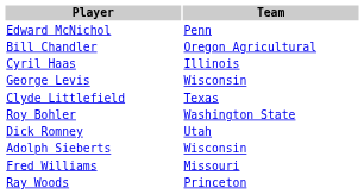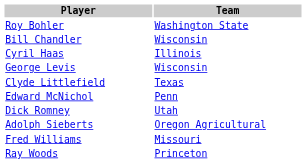 <table style="width:400px" "border:'1' 'solid' 'gray'">
 <tr>
 <th bgcolor="#CCCCCC" style="width:50%">Player</th>
 <th bgcolor="#CCCCCC" style="width:50%">Team</th>
 </tr>
 <tr>
-<td><a href='#'>Edward McNichol</a></td>
-<td><a href='#'>Penn</a></td>
+<td><a href='#'>Roy Bohler</a></td>
+<td><a href='#'>Washington State</a></td>
 </tr>
 <tr>
 <td><a href='#'>Bill Chandler</a></td>
-<td><a href='#'>Oregon Agricultural</a></td>
+<td><a href='#'>Wisconsin</a></td>
 </tr>
 <tr>
 <td><a href='#'>Cyril Haas</a></td>
 <td><a href='#'>Illinois</a></td>
 </tr>
 <tr>
 <td><a href='#'>George Levis</a></td>
 <td><a href='#'>Wisconsin</a></td>
 </tr>
 <tr>
 <td><a href='#'>Clyde Littlefield</a></td>
 <td><a href='#'>Texas</a></td>
 </tr>
 <tr>
-<td><a href='#'>Roy Bohler</a></td>
-<td><a href='#'>Washington State</a></td>
+<td><a href='#'>Edward McNichol</a></td>
+<td><a href='#'>Penn</a></td>
 </tr>
 <tr>
 <td><a href='#'>Dick Romney</a></td>
 <td><a href='#'>Utah</a></td>
 </tr>
 <tr>
 <td><a href='#'>Adolph Sieberts</a></td>
-<td><a href='#'>Wisconsin</a></td>
+<td><a href='#'>Oregon Agricultural</a></td>
 </tr>
 <tr>
 <td><a href='#'>Fred Williams</a></td>
 <td><a href='#'>Missouri</a></td>
 </tr>
 <tr>
 <td><a href='#'>Ray Woods</a></td>
 <td><a href='#'>Princeton</a></td>
 </tr>
 </table>
